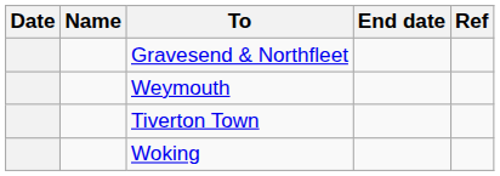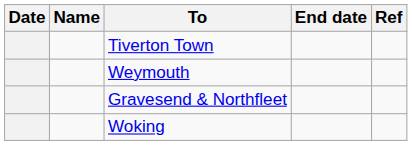 <table class="wikitable sortable plainrowheaders">
 <tr>
 <th scope=col>Date</th>
 <th scope=col>Name</th>
 <th scope=col>To</th>
 <th scope=col>End date</th>
 <th scope=col class=unsortable>Ref</th>
 </tr>
 <tr>
 <th scope=row></th>
 <td></td>
-<td><a href='#'>Gravesend & Northfleet</a></td>
+<td><a href='#'>Tiverton Town</a></td>
 <td></td>
 <td></td>
 </tr>
 <tr>
 <th scope=row></th>
 <td></td>
 <td><a href='#'>Weymouth</a></td>
 <td></td>
 <td></td>
 </tr>
 <tr>
 <th scope=row></th>
 <td></td>
-<td><a href='#'>Tiverton Town</a></td>
+<td><a href='#'>Gravesend & Northfleet</a></td>
 <td></td>
 <td></td>
 </tr>
 <tr>
 <th scope=row></th>
 <td></td>
 <td><a href='#'>Woking</a></td>
 <td></td>
 <td></td>
 </tr>
 </table>
